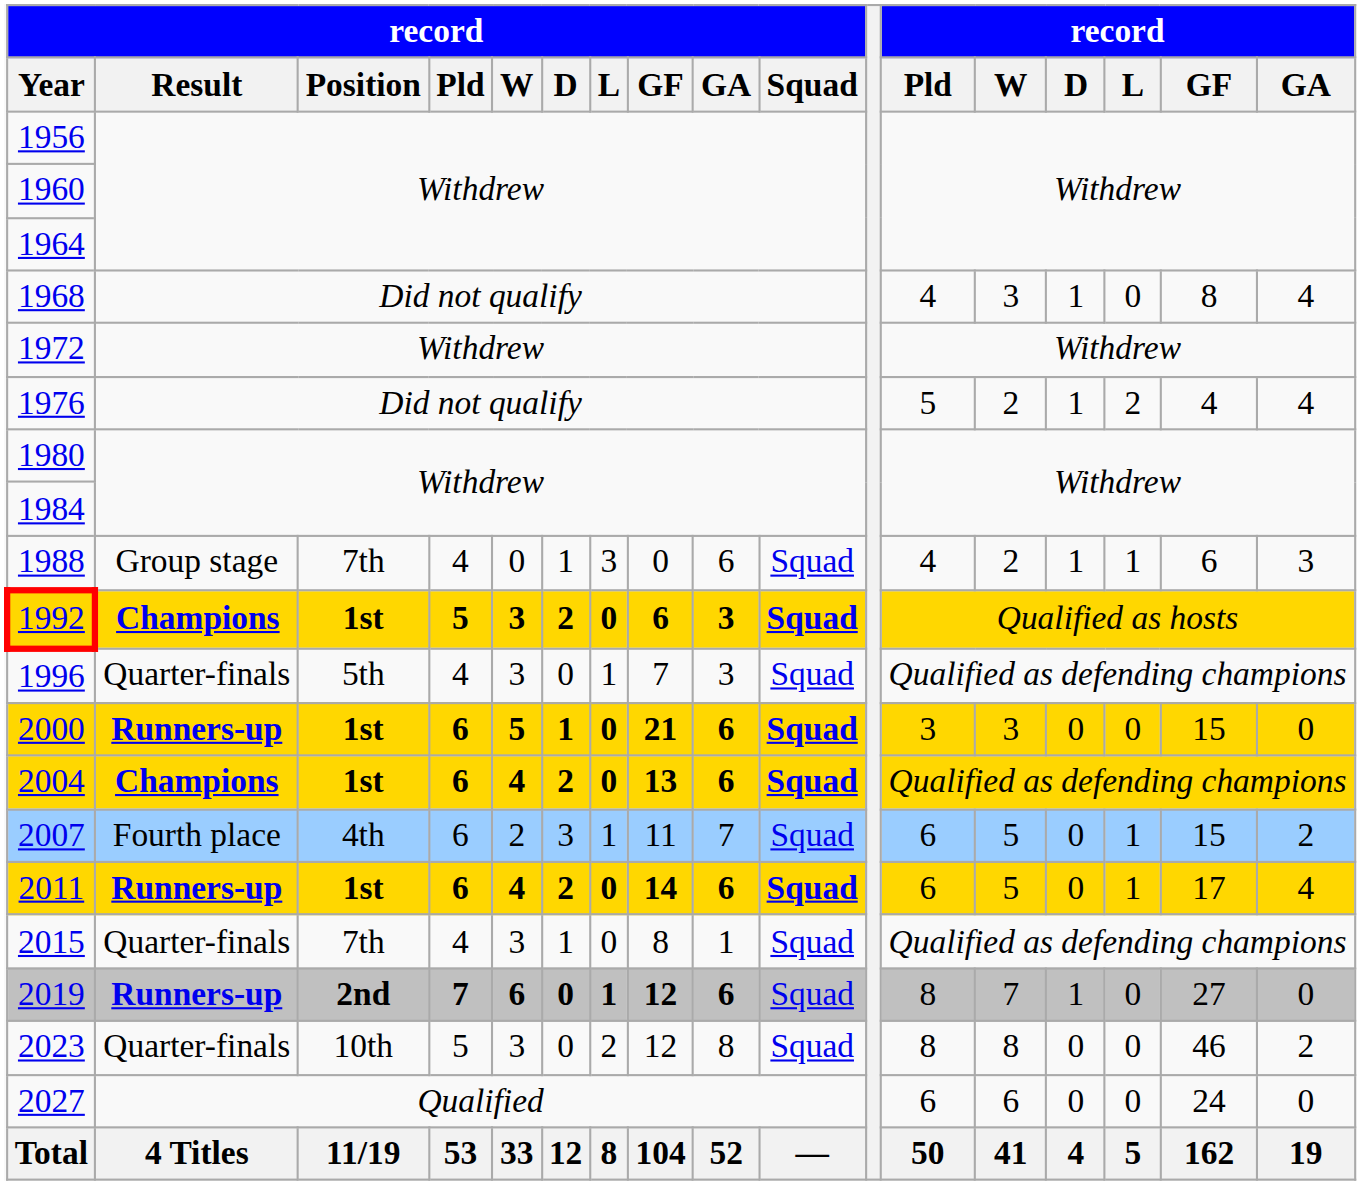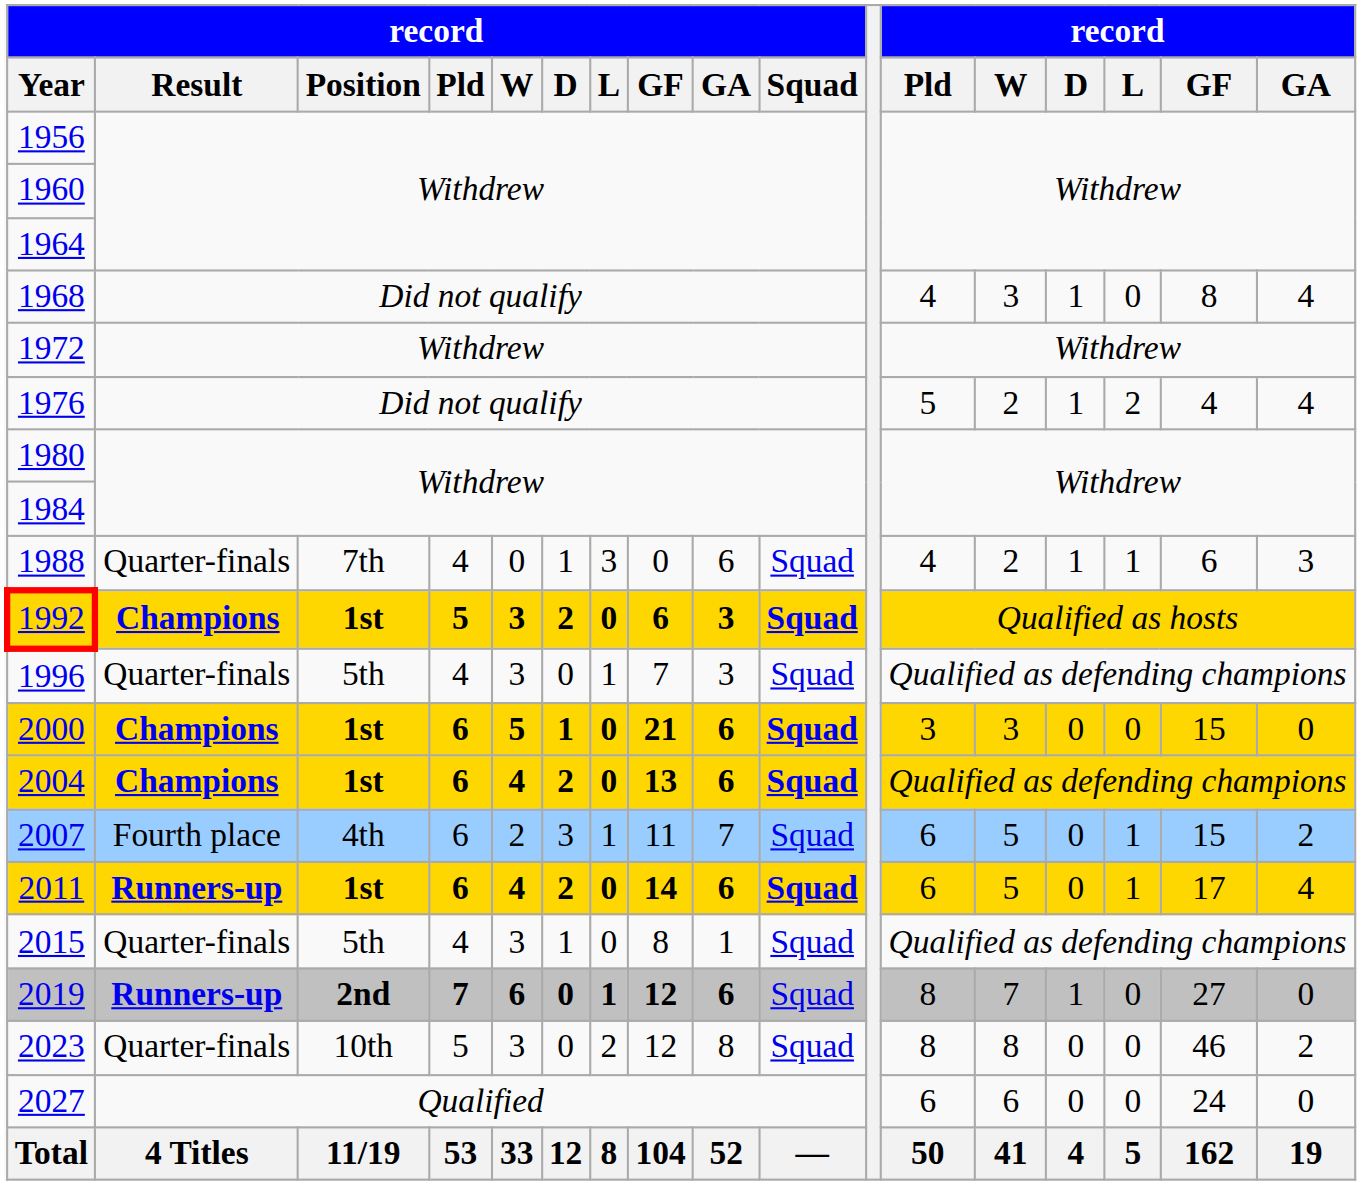 <table class="wikitable" style="text-align: center;">
 <tr>
 <th colspan="10"style=background:blue;color:white><a href='#'></a> record</th>
 <th rowspan="27"></th>
 <th colspan="6"style=background:blue;color:white><a href='#'></a> record</th>
 </tr>
 <tr>
 <th>Year</th>
 <th>Result</th>
 <th>Position</th>
 <th>Pld</th>
 <th>W</th>
 <th>D</th>
 <th>L</th>
 <th>GF</th>
 <th>GA</th>
 <th>Squad</th>
 <th>Pld</th>
 <th>W</th>
 <th>D</th>
 <th>L</th>
 <th>GF</th>
 <th>GA</th>
 </tr>
 <tr>
 <td> <a href='#'>1956</a></td>
 <td rowspan="3" colspan="9"><em>Withdrew</em></td>
 <td rowspan="3" colspan="9"><em>Withdrew</em></td>
 </tr>
 <tr>
 <td> <a href='#'>1960</a></td>
 </tr>
 <tr>
 <td> <a href='#'>1964</a></td>
 </tr>
 <tr>
 <td> <a href='#'>1968</a></td>
 <td colspan="9"><em>Did not qualify</em></td>
 <td>4</td>
 <td>3</td>
 <td>1</td>
 <td>0</td>
 <td>8</td>
 <td>4</td>
 </tr>
 <tr>
 <td> <a href='#'>1972</a></td>
 <td colspan="9"><em>Withdrew</em></td>
 <td colspan="6"><em>Withdrew</em></td>
 </tr>
 <tr>
 <td> <a href='#'>1976</a></td>
 <td colspan="9"><em>Did not qualify</em></td>
 <td>5</td>
 <td>2</td>
 <td>1</td>
 <td>2</td>
 <td>4</td>
 <td>4</td>
 </tr>
 <tr>
 <td> <a href='#'>1980</a></td>
 <td rowspan="2" colspan="9"><em>Withdrew</em></td>
 <td rowspan="2" colspan="6"><em>Withdrew</em></td>
 </tr>
 <tr>
 <td> <a href='#'>1984</a></td>
 </tr>
 <tr>
 <td> <a href='#'>1988</a></td>
-<td>Group stage</td>
+<td>Quarter-finals</td>
 <td>7th</td>
 <td>4</td>
 <td>0</td>
 <td>1</td>
 <td>3</td>
 <td>0</td>
 <td>6</td>
 <td><a href='#'>Squad</a></td>
 <td>4</td>
 <td>2</td>
 <td>1</td>
 <td>1</td>
 <td>6</td>
 <td>3</td>
 </tr>
 <tr style="background:gold;">
 <td style="border: 3px solid red"> <a href='#'>1992</a></td>
 <td><strong><a href='#'>Champions</a> </strong></td>
 <td><strong>1st</strong></td>
 <td><strong>5</strong></td>
 <td><strong>3</strong></td>
 <td><strong>2</strong></td>
 <td><strong>0</strong></td>
 <td><strong>6</strong></td>
 <td><strong>3</strong></td>
 <td><strong><a href='#'>Squad</a></strong></td>
 <td colspan=6><em>Qualified as hosts</em></td>
 </tr>
 <tr>
 <td> <a href='#'>1996</a></td>
 <td>Quarter-finals</td>
 <td>5th</td>
 <td>4</td>
 <td>3</td>
 <td>0</td>
 <td>1</td>
 <td>7</td>
 <td>3</td>
 <td><a href='#'>Squad</a></td>
 <td colspan=6><em>Qualified as defending champions</em></td>
 </tr>
 <tr style="background:gold;">
 <td> <a href='#'>2000</a></td>
-<td><strong><a href='#'>Runners-up</a></strong></td>
+<td><strong><a href='#'>Champions</a></strong></td>
 <td><strong>1st</strong></td>
 <td><strong>6</strong></td>
 <td><strong>5</strong></td>
 <td><strong>1</strong></td>
 <td><strong>0</strong></td>
 <td><strong>21</strong></td>
 <td><strong>6</strong></td>
 <td><strong><a href='#'>Squad</a></strong></td>
 <td>3</td>
 <td>3</td>
 <td>0</td>
 <td>0</td>
 <td>15</td>
 <td>0</td>
 </tr>
 <tr style="background:gold;">
 <td> <a href='#'>2004</a></td>
 <td><strong><a href='#'>Champions</a></strong></td>
 <td><strong>1st</strong></td>
 <td><strong>6</strong></td>
 <td><strong>4</strong></td>
 <td><strong>2</strong></td>
 <td><strong>0</strong></td>
 <td><strong>13</strong></td>
 <td><strong>6</strong></td>
 <td><strong><a href='#'>Squad</a></strong></td>
 <td colspan=6><em>Qualified as defending champions</em></td>
 </tr>
 <tr style="background:#9acdff;">
 <td>    <a href='#'>2007</a></td>
 <td>Fourth place</td>
 <td>4th</td>
 <td>6</td>
 <td>2</td>
 <td>3</td>
 <td>1</td>
 <td>11</td>
 <td>7</td>
 <td><a href='#'>Squad</a></td>
 <td>6</td>
 <td>5</td>
 <td>0</td>
 <td>1</td>
 <td>15</td>
 <td>2</td>
 </tr>
 <tr style="background:gold;">
 <td> <a href='#'>2011</a></td>
 <td><strong><a href='#'>Runners-up</a></strong></td>
 <td><strong>1st</strong></td>
 <td><strong>6</strong></td>
 <td><strong>4</strong></td>
 <td><strong>2</strong></td>
 <td><strong>0</strong></td>
 <td><strong>14</strong></td>
 <td><strong>6</strong></td>
 <td><strong><a href='#'>Squad</a></strong></td>
 <td>6</td>
 <td>5</td>
 <td>0</td>
 <td>1</td>
 <td>17</td>
 <td>4</td>
 </tr>
 <tr>
 <td> <a href='#'>2015</a></td>
 <td>Quarter-finals</td>
-<td>7th</td>
+<td>5th</td>
 <td>4</td>
 <td>3</td>
 <td>1</td>
 <td>0</td>
 <td>8</td>
 <td>1</td>
 <td><a href='#'>Squad</a></td>
 <td colspan=6><em>Qualified as defending champions</em></td>
 </tr>
 <tr style="background:silver;">
 <td> <a href='#'>2019</a></td>
 <td><strong><a href='#'>Runners-up</a></strong></td>
 <td><strong>2nd</strong></td>
 <td><strong>7</strong></td>
 <td><strong>6</strong></td>
 <td><strong>0</strong></td>
 <td><strong>1</strong></td>
 <td><strong>12</strong></td>
 <td><strong>6</strong></td>
 <td><a href='#'>Squad</a></td>
 <td>8</td>
 <td>7</td>
 <td>1</td>
 <td>0</td>
 <td>27</td>
 <td>0</td>
 </tr>
 <tr>
 <td> <a href='#'>2023</a></td>
 <td>Quarter-finals</td>
 <td>10th</td>
 <td>5</td>
 <td>3</td>
 <td>0</td>
 <td>2</td>
 <td>12</td>
 <td>8</td>
 <td><a href='#'>Squad</a></td>
 <td>8</td>
 <td>8</td>
 <td>0</td>
 <td>0</td>
 <td>46</td>
 <td>2</td>
 </tr>
 <tr>
 <td> <a href='#'>2027</a></td>
 <td colspan="9"><em>Qualified</em></td>
 <td>6</td>
 <td>6</td>
 <td>0</td>
 <td>0</td>
 <td>24</td>
 <td>0</td>
 </tr>
 <tr>
 <th>Total</th>
 <th>4 Titles</th>
 <th>11/19</th>
 <th>53</th>
 <th>33</th>
 <th>12</th>
 <th>8</th>
 <th>104</th>
 <th>52</th>
 <th>—</th>
 <th>50</th>
 <th>41</th>
 <th>4</th>
 <th>5</th>
 <th>162</th>
 <th>19</th>
 </tr>
 </table>
